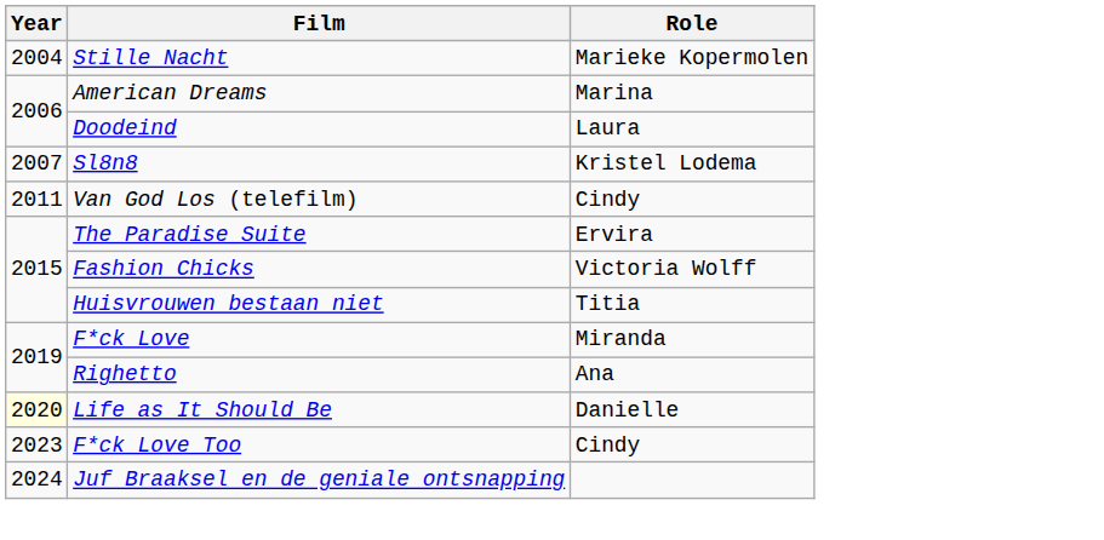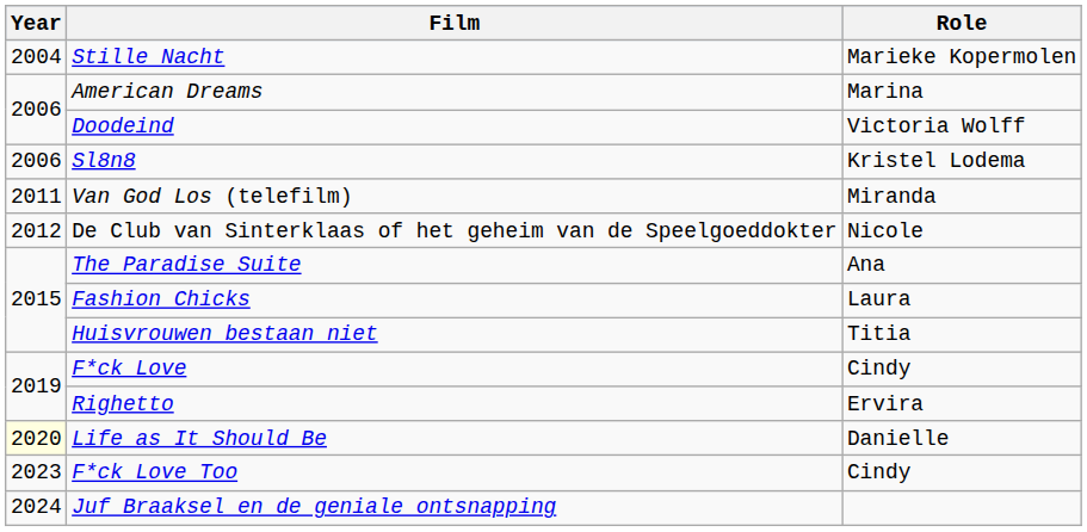 <table class="wikitable">
 <tr style="background:#b0c4de; text-align:center;">
 <th>Year</th>
 <th>Film</th>
 <th>Role</th>
 </tr>
 <tr>
 <td>2004</td>
 <td><em><a href='#'>Stille Nacht</a></em></td>
 <td>Marieke Kopermolen</td>
 </tr>
 <tr>
 <td rowspan="2">2006</td>
 <td><em>American Dreams</em></td>
 <td>Marina</td>
 </tr>
 <tr>
 <td><em><a href='#'>Doodeind</a></em></td>
-<td>Laura</td>
+<td>Victoria Wolff</td>
 </tr>
 <tr>
-<td>2007</td>
+<td>2006</td>
 <td><em><a href='#'>Sl8n8</a></em></td>
 <td>Kristel Lodema</td>
 </tr>
 <tr>
 <td>2011</td>
 <td><em>Van God Los</em> (telefilm)</td>
-<td>Cindy</td>
+<td>Miranda</td>
+</tr>
+<tr>
+<td>2012</td>
+<td>De Club van Sinterklaas of het geheim van de Speelgoeddokter</td>
+<td>Nicole</td>
 </tr>
 <tr>
 <td rowspan="3">2015</td>
 <td><em><a href='#'>The Paradise Suite</a></em></td>
-<td>Ervira</td>
+<td>Ana</td>
 </tr>
 <tr>
 <td><em><a href='#'>Fashion Chicks</a></em></td>
-<td>Victoria Wolff</td>
+<td>Laura</td>
 </tr>
 <tr>
 <td><em><a href='#'>Huisvrouwen bestaan niet</a></em></td>
 <td>Titia</td>
 </tr>
 <tr>
 <td rowspan="2">2019</td>
 <td><em><a href='#'>F*ck Love</a></em></td>
-<td>Miranda</td>
+<td>Cindy</td>
 </tr>
 <tr>
 <td><em><a href='#'>Righetto</a></em></td>
-<td>Ana</td>
+<td>Ervira</td>
 </tr>
 <tr>
 <td style="background: lightyellow;">2020</td>
 <td><em><a href='#'>Life as It Should Be</a></em></td>
 <td>Danielle</td>
 </tr>
 <tr>
 <td>2023</td>
 <td><em><a href='#'>F*ck Love Too</a></em></td>
 <td>Cindy</td>
 </tr>
 <tr>
 <td>2024</td>
 <td><em><a href='#'>Juf Braaksel en de geniale ontsnapping</a></em></td>
 <td></td>
 </tr>
 </table>
